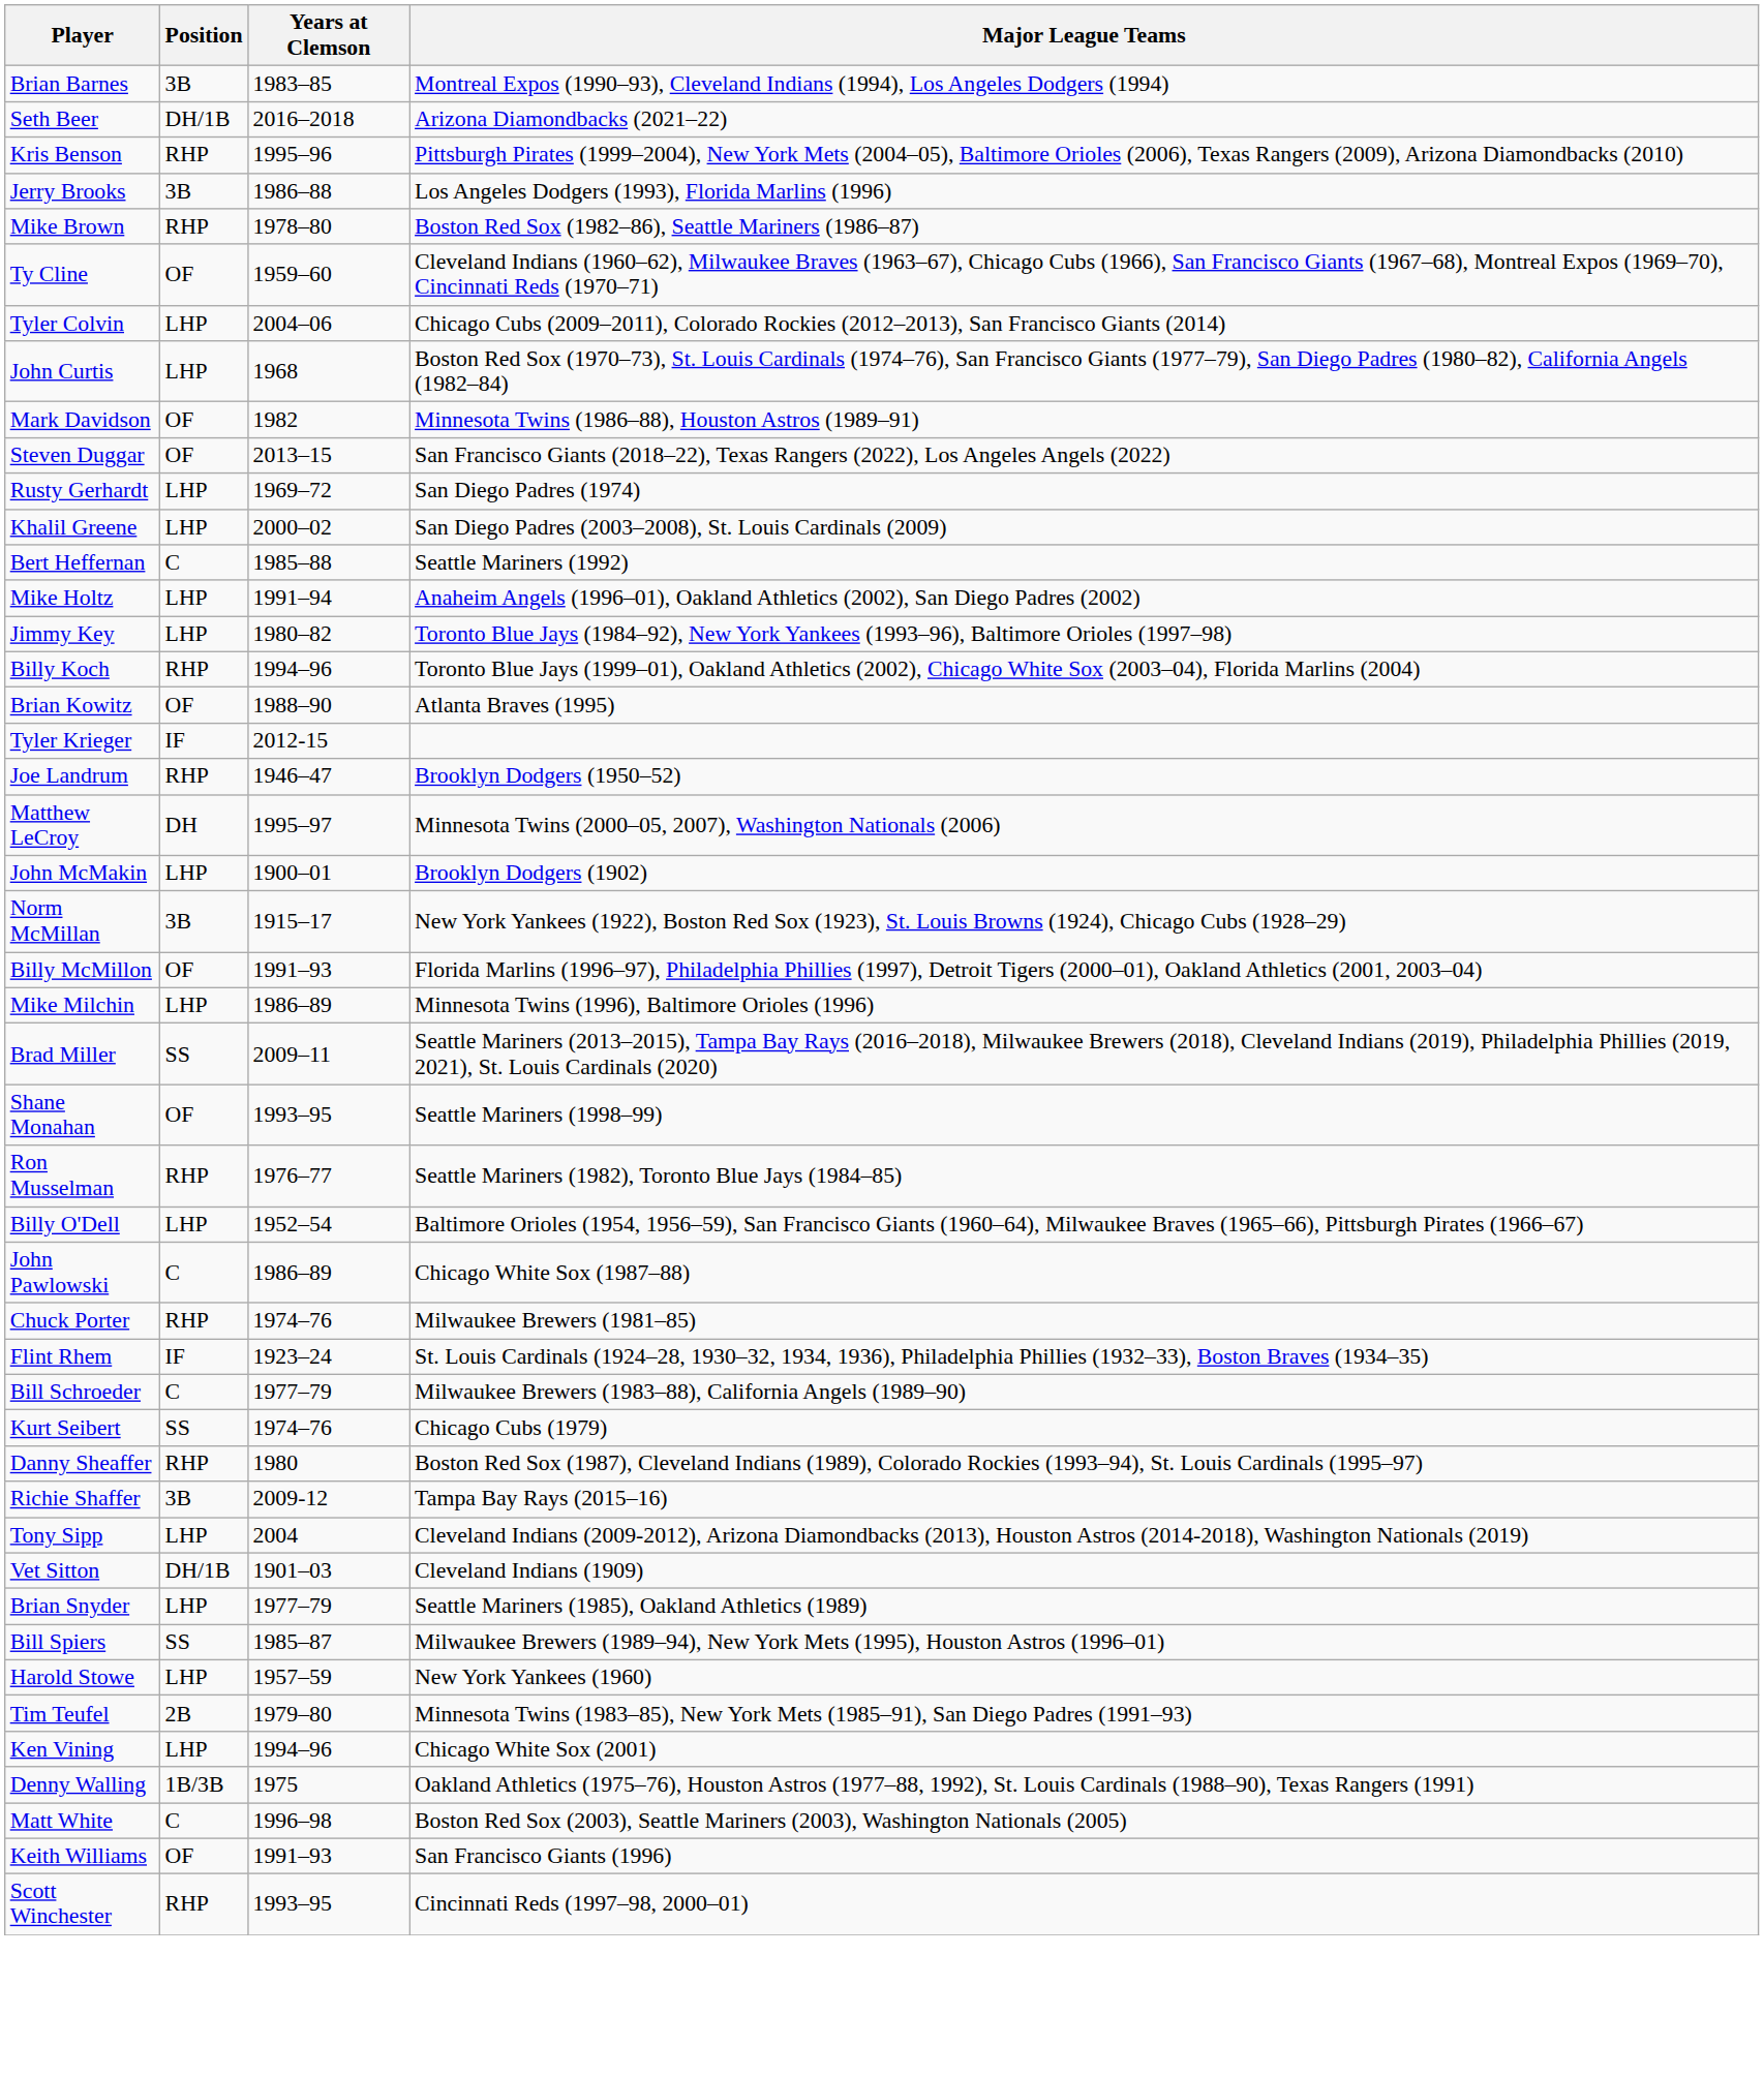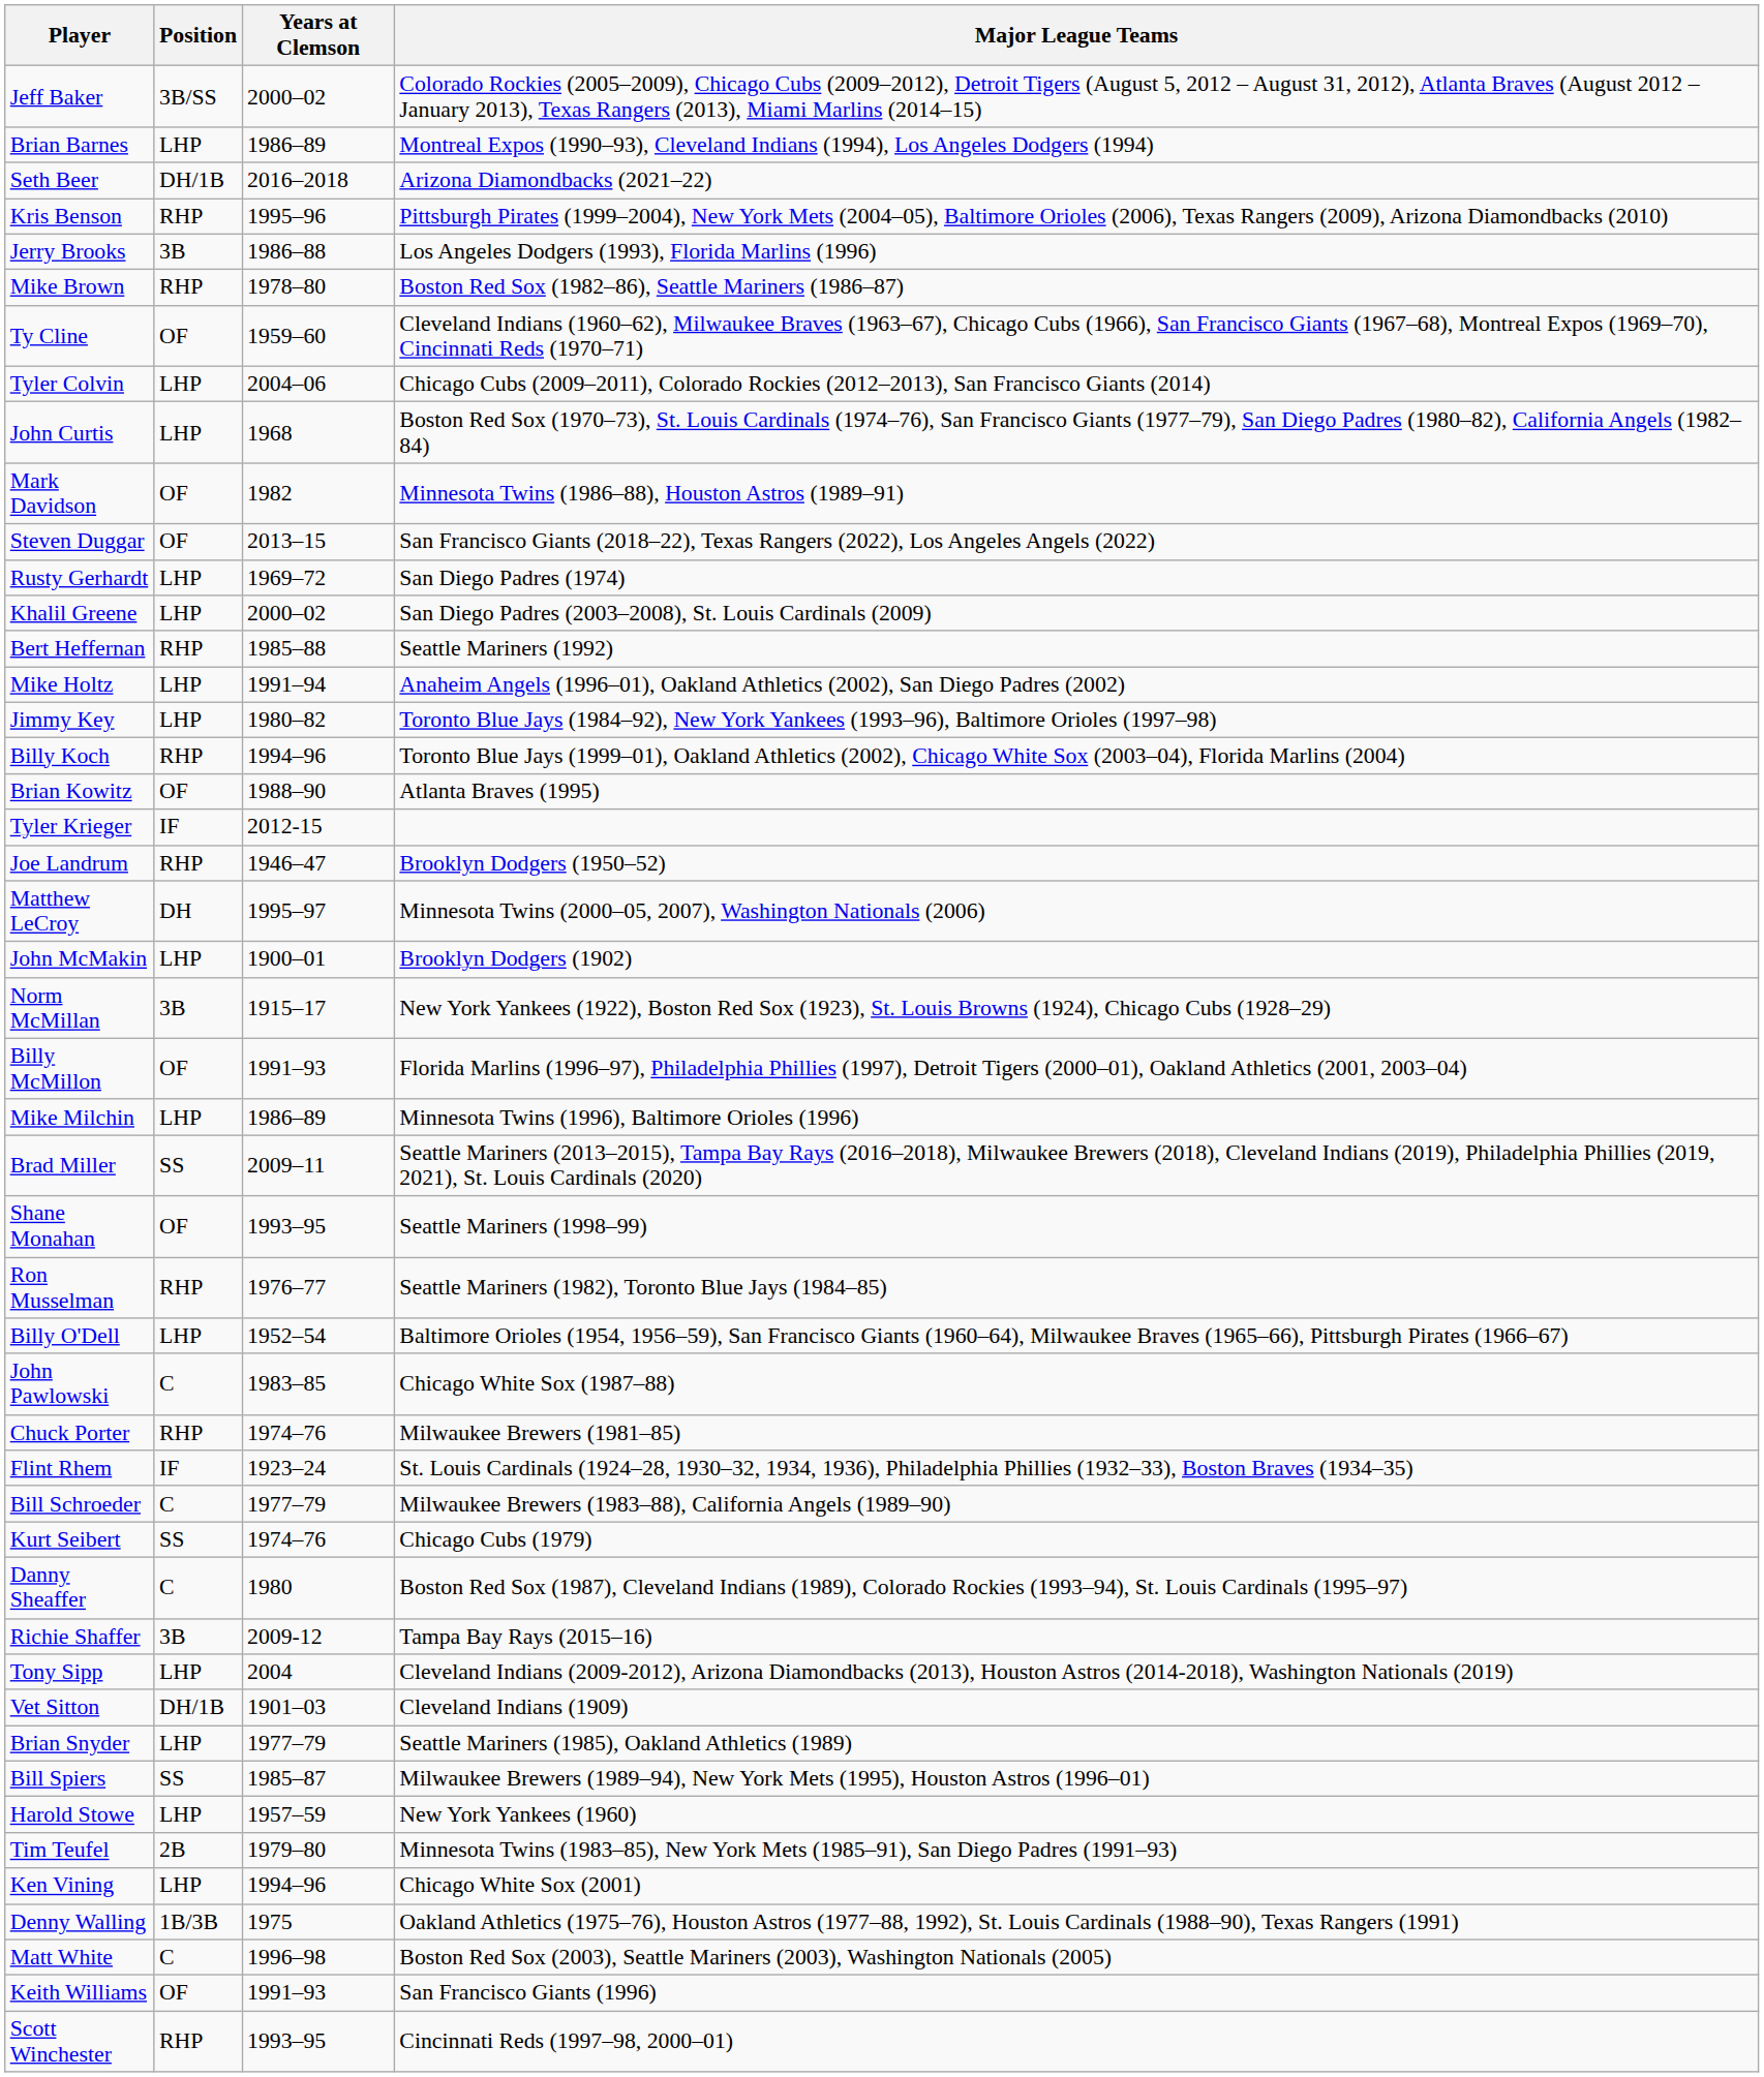 <table class="wikitable sortable">
 <tr>
 <th>Player</th>
 <th>Position</th>
 <th>Years at Clemson</th>
 <th>Major League Teams</th>
 </tr>
 <tr>
+<td><a href='#'>Jeff Baker</a></td>
+<td>3B/SS</td>
+<td>2000–02</td>
+<td><a href='#'>Colorado Rockies</a> (2005–2009), <a href='#'>Chicago Cubs</a> (2009–2012), <a href='#'>Detroit Tigers</a> (August 5, 2012 – August 31, 2012), <a href='#'>Atlanta Braves</a> (August 2012 – January 2013), <a href='#'>Texas Rangers</a> (2013), <a href='#'>Miami Marlins</a> (2014–15)</td>
+</tr>
+<tr>
 <td><a href='#'>Brian Barnes</a></td>
-<td>3B</td>
-<td>1983–85</td>
+<td>LHP</td>
+<td>1986–89</td>
 <td><a href='#'>Montreal Expos</a> (1990–93), <a href='#'>Cleveland Indians</a> (1994), <a href='#'>Los Angeles Dodgers</a> (1994)</td>
 </tr>
 <tr>
 <td><a href='#'>Seth Beer</a></td>
 <td>DH/1B</td>
 <td>2016–2018</td>
 <td><a href='#'>Arizona Diamondbacks</a> (2021–22)</td>
 </tr>
 <tr>
 <td><a href='#'>Kris Benson</a></td>
 <td>RHP</td>
 <td>1995–96</td>
 <td><a href='#'>Pittsburgh Pirates</a> (1999–2004), <a href='#'>New York Mets</a> (2004–05), <a href='#'>Baltimore Orioles</a> (2006), Texas Rangers (2009), Arizona Diamondbacks (2010)</td>
 </tr>
 <tr>
 <td><a href='#'>Jerry Brooks</a></td>
 <td>3B</td>
 <td>1986–88</td>
 <td>Los Angeles Dodgers (1993), <a href='#'>Florida Marlins</a> (1996)</td>
 </tr>
 <tr>
 <td><a href='#'>Mike Brown</a></td>
 <td>RHP</td>
 <td>1978–80</td>
 <td><a href='#'>Boston Red Sox</a> (1982–86), <a href='#'>Seattle Mariners</a> (1986–87)</td>
 </tr>
 <tr>
 <td><a href='#'>Ty Cline</a></td>
 <td>OF</td>
 <td>1959–60</td>
 <td>Cleveland Indians (1960–62), <a href='#'>Milwaukee Braves</a> (1963–67), Chicago Cubs (1966), <a href='#'>San Francisco Giants</a> (1967–68), Montreal Expos (1969–70), <a href='#'>Cincinnati Reds</a> (1970–71)</td>
 </tr>
 <tr>
 <td><a href='#'>Tyler Colvin</a></td>
 <td>LHP</td>
 <td>2004–06</td>
 <td>Chicago Cubs (2009–2011), Colorado Rockies (2012–2013), San Francisco Giants (2014)</td>
 </tr>
 <tr>
 <td><a href='#'>John Curtis</a></td>
 <td>LHP</td>
 <td>1968</td>
 <td>Boston Red Sox (1970–73), <a href='#'>St. Louis Cardinals</a> (1974–76), San Francisco Giants (1977–79), <a href='#'>San Diego Padres</a> (1980–82), <a href='#'>California Angels</a> (1982–84)</td>
 </tr>
 <tr>
 <td><a href='#'>Mark Davidson</a></td>
 <td>OF</td>
 <td>1982</td>
 <td><a href='#'>Minnesota Twins</a> (1986–88), <a href='#'>Houston Astros</a> (1989–91)</td>
 </tr>
 <tr>
 <td><a href='#'>Steven Duggar</a></td>
 <td>OF</td>
 <td>2013–15</td>
 <td>San Francisco Giants (2018–22), Texas Rangers (2022), Los Angeles Angels (2022)</td>
 </tr>
 <tr>
 <td><a href='#'>Rusty Gerhardt</a></td>
 <td>LHP</td>
 <td>1969–72</td>
 <td>San Diego Padres (1974)</td>
 </tr>
 <tr>
 <td><a href='#'>Khalil Greene</a></td>
 <td>LHP</td>
 <td>2000–02</td>
 <td>San Diego Padres (2003–2008), St. Louis Cardinals (2009)</td>
 </tr>
 <tr>
 <td><a href='#'>Bert Heffernan</a></td>
-<td>C</td>
+<td>RHP</td>
 <td>1985–88</td>
 <td>Seattle Mariners (1992)</td>
 </tr>
 <tr>
 <td><a href='#'>Mike Holtz</a></td>
 <td>LHP</td>
 <td>1991–94</td>
 <td><a href='#'>Anaheim Angels</a> (1996–01), Oakland Athletics (2002), San Diego Padres (2002)</td>
 </tr>
 <tr>
 <td><a href='#'>Jimmy Key</a></td>
 <td>LHP</td>
 <td>1980–82</td>
 <td><a href='#'>Toronto Blue Jays</a> (1984–92), <a href='#'>New York Yankees</a> (1993–96), Baltimore Orioles (1997–98)</td>
 </tr>
 <tr>
 <td><a href='#'>Billy Koch</a></td>
 <td>RHP</td>
 <td>1994–96</td>
 <td>Toronto Blue Jays (1999–01), Oakland Athletics (2002), <a href='#'>Chicago White Sox</a> (2003–04), Florida Marlins (2004)</td>
 </tr>
 <tr>
 <td><a href='#'>Brian Kowitz</a></td>
 <td>OF</td>
 <td>1988–90</td>
 <td>Atlanta Braves (1995)</td>
 </tr>
 <tr>
 <td><a href='#'>Tyler Krieger</a></td>
 <td>IF</td>
 <td>2012-15</td>
 <td></td>
 </tr>
 <tr>
 <td><a href='#'>Joe Landrum</a></td>
 <td>RHP</td>
 <td>1946–47</td>
 <td><a href='#'>Brooklyn Dodgers</a> (1950–52)</td>
 </tr>
 <tr>
 <td><a href='#'>Matthew LeCroy</a></td>
 <td>DH</td>
 <td>1995–97</td>
 <td>Minnesota Twins (2000–05, 2007), <a href='#'>Washington Nationals</a> (2006)</td>
 </tr>
 <tr>
 <td><a href='#'>John McMakin</a></td>
 <td>LHP</td>
 <td>1900–01</td>
 <td><a href='#'>Brooklyn Dodgers</a> (1902)</td>
 </tr>
 <tr>
 <td><a href='#'>Norm McMillan</a></td>
 <td>3B</td>
 <td>1915–17</td>
 <td>New York Yankees (1922), Boston Red Sox (1923), <a href='#'>St. Louis Browns</a> (1924), Chicago Cubs (1928–29)</td>
 </tr>
 <tr>
 <td><a href='#'>Billy McMillon</a></td>
 <td>OF</td>
 <td>1991–93</td>
 <td>Florida Marlins (1996–97), <a href='#'>Philadelphia Phillies</a> (1997), Detroit Tigers (2000–01), Oakland Athletics (2001, 2003–04)</td>
 </tr>
 <tr>
 <td><a href='#'>Mike Milchin</a></td>
 <td>LHP</td>
 <td>1986–89</td>
 <td>Minnesota Twins (1996), Baltimore Orioles (1996)</td>
 </tr>
 <tr>
 <td><a href='#'>Brad Miller</a></td>
 <td>SS</td>
 <td>2009–11</td>
 <td>Seattle Mariners (2013–2015), <a href='#'>Tampa Bay Rays</a> (2016–2018), Milwaukee Brewers (2018), Cleveland Indians (2019), Philadelphia Phillies (2019, 2021), St. Louis Cardinals (2020)</td>
 </tr>
 <tr>
 <td><a href='#'>Shane Monahan</a></td>
 <td>OF</td>
 <td>1993–95</td>
 <td>Seattle Mariners (1998–99)</td>
 </tr>
 <tr>
 <td><a href='#'>Ron Musselman</a></td>
 <td>RHP</td>
 <td>1976–77</td>
 <td>Seattle Mariners (1982), Toronto Blue Jays (1984–85)</td>
 </tr>
 <tr>
 <td><a href='#'>Billy O'Dell</a></td>
 <td>LHP</td>
 <td>1952–54</td>
 <td>Baltimore Orioles (1954, 1956–59), San Francisco Giants (1960–64), Milwaukee Braves (1965–66), Pittsburgh Pirates (1966–67)</td>
 </tr>
 <tr>
 <td><a href='#'>John Pawlowski</a></td>
 <td>C</td>
-<td>1986–89</td>
+<td>1983–85</td>
 <td>Chicago White Sox (1987–88)</td>
 </tr>
 <tr>
 <td><a href='#'>Chuck Porter</a></td>
 <td>RHP</td>
 <td>1974–76</td>
 <td>Milwaukee Brewers (1981–85)</td>
 </tr>
 <tr>
 <td><a href='#'>Flint Rhem</a></td>
 <td>IF</td>
 <td>1923–24</td>
 <td>St. Louis Cardinals (1924–28, 1930–32, 1934, 1936), Philadelphia Phillies (1932–33), <a href='#'>Boston Braves</a> (1934–35)</td>
 </tr>
 <tr>
 <td><a href='#'>Bill Schroeder</a></td>
 <td>C</td>
 <td>1977–79</td>
 <td>Milwaukee Brewers (1983–88), California Angels (1989–90)</td>
 </tr>
 <tr>
 <td><a href='#'>Kurt Seibert</a></td>
 <td>SS</td>
 <td>1974–76</td>
 <td>Chicago Cubs (1979)</td>
 </tr>
 <tr>
 <td><a href='#'>Danny Sheaffer</a></td>
-<td>RHP</td>
+<td>C</td>
 <td>1980</td>
 <td>Boston Red Sox (1987), Cleveland Indians (1989), Colorado Rockies (1993–94), St. Louis Cardinals (1995–97)</td>
 </tr>
 <tr>
 <td><a href='#'>Richie Shaffer</a></td>
 <td>3B</td>
 <td>2009-12</td>
 <td>Tampa Bay Rays (2015–16)</td>
 </tr>
 <tr>
 <td><a href='#'>Tony Sipp</a></td>
 <td>LHP</td>
 <td>2004</td>
 <td>Cleveland Indians (2009-2012), Arizona Diamondbacks (2013), Houston Astros (2014-2018), Washington Nationals (2019)</td>
 </tr>
 <tr>
 <td><a href='#'>Vet Sitton</a></td>
 <td>DH/1B</td>
 <td>1901–03</td>
 <td>Cleveland Indians (1909)</td>
 </tr>
 <tr>
 <td><a href='#'>Brian Snyder</a></td>
 <td>LHP</td>
 <td>1977–79</td>
 <td>Seattle Mariners (1985), Oakland Athletics (1989)</td>
 </tr>
 <tr>
 <td><a href='#'>Bill Spiers</a></td>
 <td>SS</td>
 <td>1985–87</td>
 <td>Milwaukee Brewers (1989–94), New York Mets (1995), Houston Astros (1996–01)</td>
 </tr>
 <tr>
 <td><a href='#'>Harold Stowe</a></td>
 <td>LHP</td>
 <td>1957–59</td>
 <td>New York Yankees (1960)</td>
 </tr>
 <tr>
 <td><a href='#'>Tim Teufel</a></td>
 <td>2B</td>
 <td>1979–80</td>
 <td>Minnesota Twins (1983–85), New York Mets (1985–91), San Diego Padres (1991–93)</td>
 </tr>
 <tr>
 <td><a href='#'>Ken Vining</a></td>
 <td>LHP</td>
 <td>1994–96</td>
 <td>Chicago White Sox (2001)</td>
 </tr>
 <tr>
 <td><a href='#'>Denny Walling</a></td>
 <td>1B/3B</td>
 <td>1975</td>
 <td>Oakland Athletics (1975–76), Houston Astros (1977–88, 1992), St. Louis Cardinals (1988–90), Texas Rangers (1991)</td>
 </tr>
 <tr>
 <td><a href='#'>Matt White</a></td>
 <td>C</td>
 <td>1996–98</td>
 <td>Boston Red Sox (2003), Seattle Mariners (2003), Washington Nationals (2005)</td>
 </tr>
 <tr>
 <td><a href='#'>Keith Williams</a></td>
 <td>OF</td>
 <td>1991–93</td>
 <td>San Francisco Giants (1996)</td>
 </tr>
 <tr>
 <td><a href='#'>Scott Winchester</a></td>
 <td>RHP</td>
 <td>1993–95</td>
 <td>Cincinnati Reds (1997–98, 2000–01)</td>
 </tr>
 </table>
